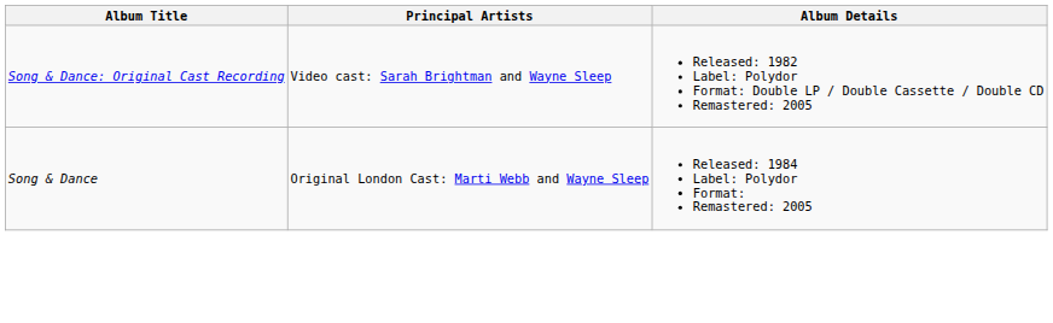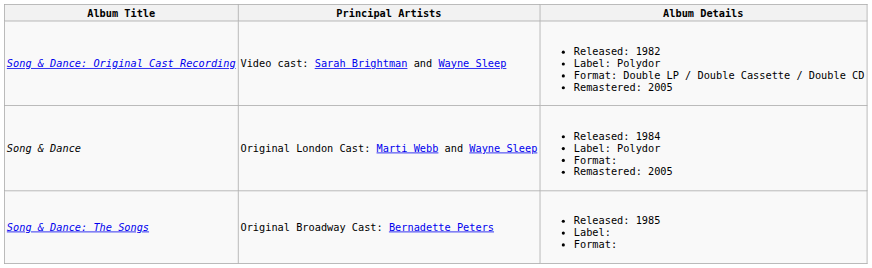 <table class="wikitable">
 <tr>
 <th>Album Title</th>
 <th>Principal Artists</th>
 <th>Album Details</th>
 </tr>
 <tr>
 <td><em><a href='#'>Song & Dance: Original Cast Recording</a></em></td>
 <td>Video cast: <a href='#'>Sarah Brightman</a> and <a href='#'>Wayne Sleep</a></td>
 <td><br><ul><li>Released: 1982</li><li>Label: Polydor</li><li>Format: Double LP / Double Cassette / Double CD</li><li>Remastered: 2005</li></ul></td>
 </tr>
 <tr>
 <td><em>Song & Dance</em></td>
 <td>Original London Cast: <a href='#'>Marti Webb</a> and <a href='#'>Wayne Sleep</a></td>
 <td><br><ul><li>Released: 1984</li><li>Label: Polydor</li><li>Format:</li><li>Remastered: 2005</li></ul></td>
 </tr>
+<tr>
+<td><em><a href='#'>Song & Dance: The Songs</a></em></td>
+<td>Original Broadway Cast: <a href='#'>Bernadette Peters</a></td>
+<td><br><ul><li>Released: 1985</li><li>Label:</li><li>Format:</li></ul></td>
+</tr>
 </table>
